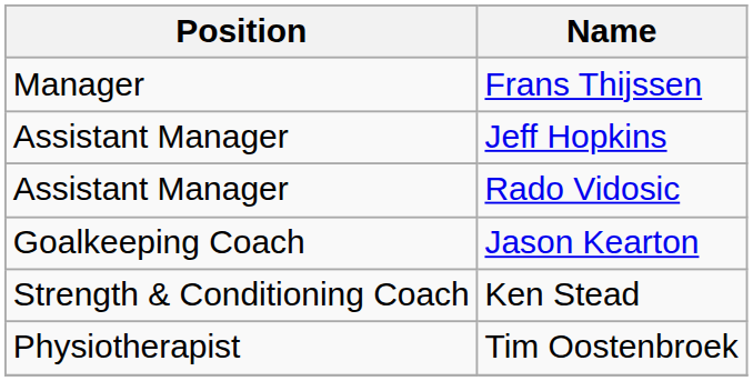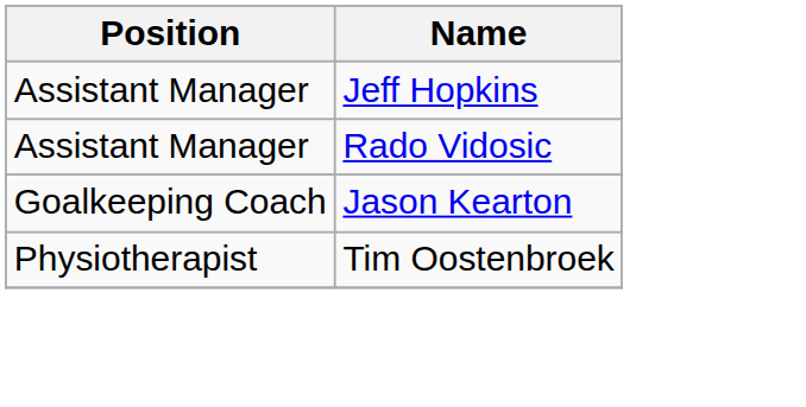 <table class="wikitable">
 <tr>
 <th>Position</th>
 <th>Name</th>
-</tr>
-<tr>
-<td>Manager</td>
-<td> <a href='#'>Frans Thijssen</a></td>
 </tr>
 <tr>
 <td>Assistant Manager</td>
 <td> <a href='#'>Jeff Hopkins</a></td>
 </tr>
 <tr>
 <td>Assistant Manager</td>
 <td> <a href='#'>Rado Vidosic</a></td>
 </tr>
 <tr>
 <td>Goalkeeping Coach</td>
 <td> <a href='#'>Jason Kearton</a></td>
 </tr>
 <tr>
-<td>Strength & Conditioning Coach</td>
-<td> Ken Stead</td>
-</tr>
-<tr>
 <td>Physiotherapist</td>
 <td> Tim Oostenbroek</td>
 </tr>
 <tr>
 </tr>
 </table>
